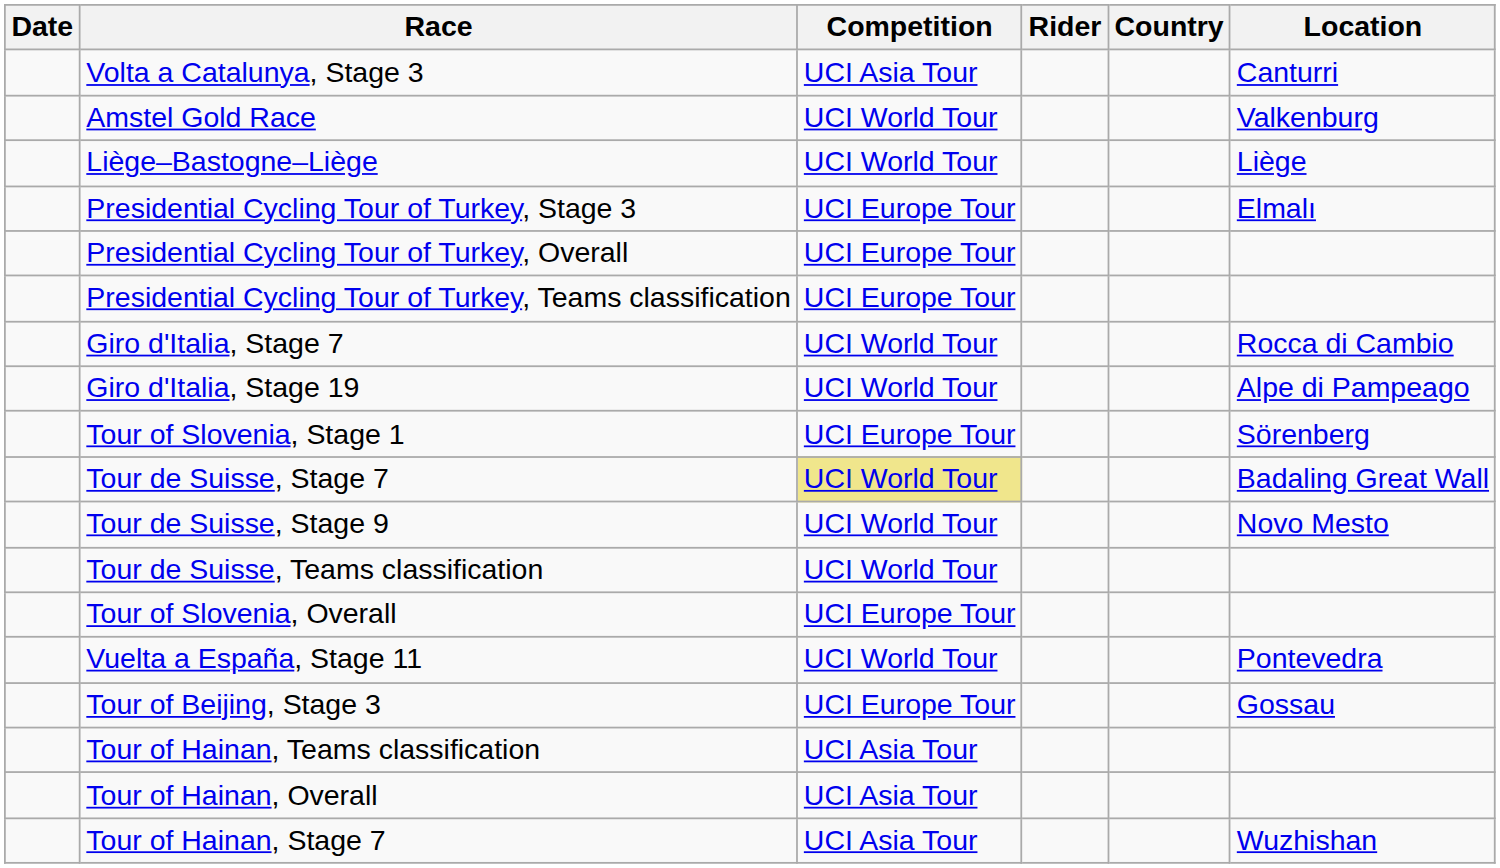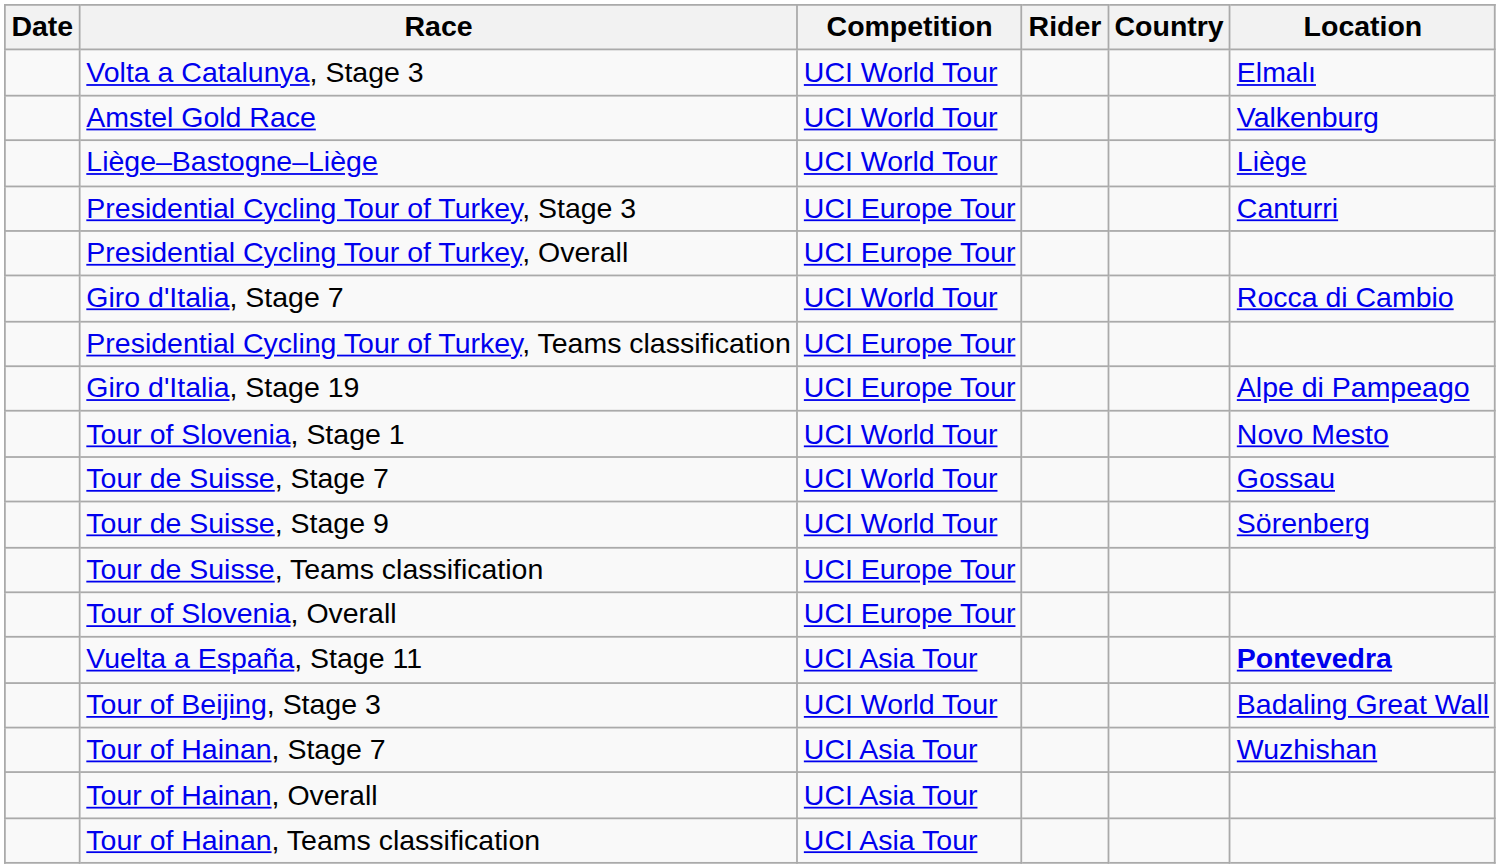 <table class="wikitable sortable">
 <tr>
 <th>Date</th>
 <th>Race</th>
 <th>Competition</th>
 <th>Rider</th>
 <th>Country</th>
 <th>Location</th>
 </tr>
 <tr>
 <td></td>
 <td><a href='#'>Volta a Catalunya</a>, Stage 3</td>
-<td><a href='#'>UCI Asia Tour</a></td>
+<td><a href='#'>UCI World Tour</a></td>
 <td></td>
 <td></td>
-<td><a href='#'>Canturri</a></td>
+<td><a href='#'>Elmalı</a></td>
 </tr>
 <tr>
 <td></td>
 <td><a href='#'>Amstel Gold Race</a></td>
 <td><a href='#'>UCI World Tour</a></td>
 <td></td>
 <td></td>
 <td><a href='#'>Valkenburg</a></td>
 </tr>
 <tr>
 <td></td>
 <td><a href='#'>Liège–Bastogne–Liège</a></td>
 <td><a href='#'>UCI World Tour</a></td>
 <td></td>
 <td></td>
 <td><a href='#'>Liège</a></td>
 </tr>
 <tr>
 <td></td>
 <td><a href='#'>Presidential Cycling Tour of Turkey</a>, Stage 3</td>
 <td><a href='#'>UCI Europe Tour</a></td>
 <td></td>
 <td></td>
-<td><a href='#'>Elmalı</a></td>
+<td><a href='#'>Canturri</a></td>
 </tr>
 <tr>
 <td></td>
 <td><a href='#'>Presidential Cycling Tour of Turkey</a>, Overall</td>
 <td><a href='#'>UCI Europe Tour</a></td>
 <td></td>
-<td></td>
-<td></td>
-</tr>
-<tr>
-<td></td>
-<td><a href='#'>Presidential Cycling Tour of Turkey</a>, Teams classification</td>
-<td><a href='#'>UCI Europe Tour</a></td>
-<td align="center"></td>
 <td></td>
 <td></td>
 </tr>
 <tr>
 <td></td>
 <td><a href='#'>Giro d'Italia</a>, Stage 7</td>
 <td><a href='#'>UCI World Tour</a></td>
 <td></td>
 <td></td>
 <td><a href='#'>Rocca di Cambio</a></td>
 </tr>
 <tr>
 <td></td>
+<td><a href='#'>Presidential Cycling Tour of Turkey</a>, Teams classification</td>
+<td><a href='#'>UCI Europe Tour</a></td>
+<td align="center"></td>
+<td></td>
+<td></td>
+</tr>
+<tr>
+<td></td>
 <td><a href='#'>Giro d'Italia</a>, Stage 19</td>
-<td><a href='#'>UCI World Tour</a></td>
+<td><a href='#'>UCI Europe Tour</a></td>
 <td></td>
 <td></td>
 <td><a href='#'>Alpe di Pampeago</a></td>
 </tr>
 <tr>
 <td></td>
 <td><a href='#'>Tour of Slovenia</a>, Stage 1</td>
-<td><a href='#'>UCI Europe Tour</a></td>
+<td><a href='#'>UCI World Tour</a></td>
 <td></td>
 <td></td>
-<td><a href='#'>Sörenberg</a></td>
+<td><a href='#'>Novo Mesto</a></td>
 </tr>
 <tr>
 <td></td>
 <td><a href='#'>Tour de Suisse</a>, Stage 7</td>
-<td style="background: khaki;"><a href='#'>UCI World Tour</a></td>
+<td><a href='#'>UCI World Tour</a></td>
 <td></td>
 <td></td>
-<td><a href='#'>Badaling Great Wall</a></td>
+<td><a href='#'>Gossau</a></td>
 </tr>
 <tr>
 <td></td>
 <td><a href='#'>Tour de Suisse</a>, Stage 9</td>
 <td><a href='#'>UCI World Tour</a></td>
 <td></td>
 <td></td>
-<td><a href='#'>Novo Mesto</a></td>
+<td><a href='#'>Sörenberg</a></td>
 </tr>
 <tr>
 <td></td>
 <td><a href='#'>Tour de Suisse</a>, Teams classification</td>
-<td><a href='#'>UCI World Tour</a></td>
+<td><a href='#'>UCI Europe Tour</a></td>
 <td align="center"></td>
 <td></td>
 <td></td>
 </tr>
 <tr>
 <td></td>
 <td><a href='#'>Tour of Slovenia</a>, Overall</td>
 <td><a href='#'>UCI Europe Tour</a></td>
 <td></td>
 <td></td>
 <td></td>
 </tr>
 <tr>
 <td></td>
 <td><a href='#'>Vuelta a España</a>, Stage 11</td>
-<td><a href='#'>UCI World Tour</a></td>
+<td><a href='#'>UCI Asia Tour</a></td>
 <td></td>
 <td></td>
-<td><a href='#'>Pontevedra</a></td>
+<td><strong><a href='#'>Pontevedra</a></strong></td>
 </tr>
 <tr>
 <td></td>
 <td><a href='#'>Tour of Beijing</a>, Stage 3</td>
-<td><a href='#'>UCI Europe Tour</a></td>
+<td><a href='#'>UCI World Tour</a></td>
 <td></td>
 <td></td>
-<td><a href='#'>Gossau</a></td>
+<td><a href='#'>Badaling Great Wall</a></td>
 </tr>
 <tr>
 <td></td>
-<td><a href='#'>Tour of Hainan</a>, Teams classification</td>
+<td><a href='#'>Tour of Hainan</a>, Stage 7</td>
 <td><a href='#'>UCI Asia Tour</a></td>
-<td align="center"></td>
 <td></td>
 <td></td>
+<td><a href='#'>Wuzhishan</a></td>
 </tr>
 <tr>
 <td></td>
 <td><a href='#'>Tour of Hainan</a>, Overall</td>
 <td><a href='#'>UCI Asia Tour</a></td>
 <td></td>
 <td></td>
 <td></td>
 </tr>
 <tr>
 <td></td>
-<td><a href='#'>Tour of Hainan</a>, Stage 7</td>
+<td><a href='#'>Tour of Hainan</a>, Teams classification</td>
 <td><a href='#'>UCI Asia Tour</a></td>
+<td align="center"></td>
 <td></td>
 <td></td>
-<td><a href='#'>Wuzhishan</a></td>
 </tr>
 </table>
